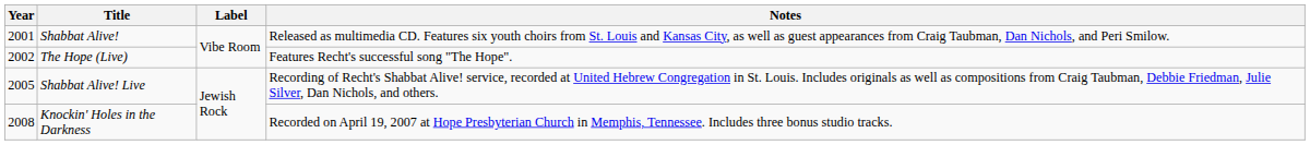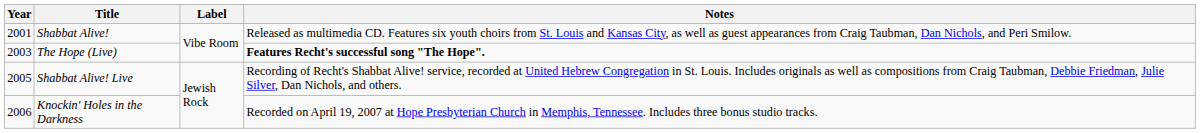 <table class="wikitable">
 <tr>
 <th>Year</th>
 <th>Title</th>
 <th>Label</th>
 <th>Notes</th>
 </tr>
 <tr>
 <td>2001</td>
 <td><em>Shabbat Alive!</em></td>
 <td rowspan="2">Vibe Room</td>
 <td>Released as multimedia CD. Features six youth choirs from <a href='#'>St. Louis</a> and <a href='#'>Kansas City</a>, as well as guest appearances from Craig Taubman, <a href='#'>Dan Nichols</a>, and Peri Smilow.</td>
 </tr>
 <tr>
-<td>2002</td>
+<td>2003</td>
 <td><em>The Hope (Live)</em></td>
-<td>Features Recht's successful song "The Hope".</td>
+<td><strong>Features Recht's successful song "The Hope".</strong></td>
 </tr>
 <tr>
 <td>2005</td>
 <td><em>Shabbat Alive! Live</em></td>
 <td rowspan="2">Jewish Rock</td>
 <td>Recording of Recht's Shabbat Alive! service, recorded at <a href='#'>United Hebrew Congregation</a> in St. Louis. Includes originals as well as compositions from Craig Taubman, <a href='#'>Debbie Friedman</a>, <a href='#'>Julie Silver</a>, Dan Nichols, and others.</td>
 </tr>
 <tr>
-<td>2008</td>
+<td>2006</td>
 <td><em>Knockin' Holes in the Darkness</em></td>
 <td>Recorded on April 19, 2007 at <a href='#'>Hope Presbyterian Church</a> in <a href='#'>Memphis, Tennessee</a>. Includes three bonus studio tracks.</td>
 </tr>
 </table>
